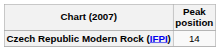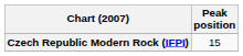 <table class="wikitable sortable plainrowheaders" style="text-align:center">
 <tr>
 <th>Chart (2007)</th>
 <th>Peak<br>position</th>
 </tr>
 <tr>
 </tr>
 <tr>
 <th scope="row">Czech Republic Modern Rock (<a href='#'>IFPI</a>)</th>
-<td>14</td>
+<td>15</td>
 </tr>
 <tr>
 </tr>
 <tr>
 </tr>
 <tr>
 </tr>
 <tr>
 </tr>
 <tr>
 </tr>
 </table>
